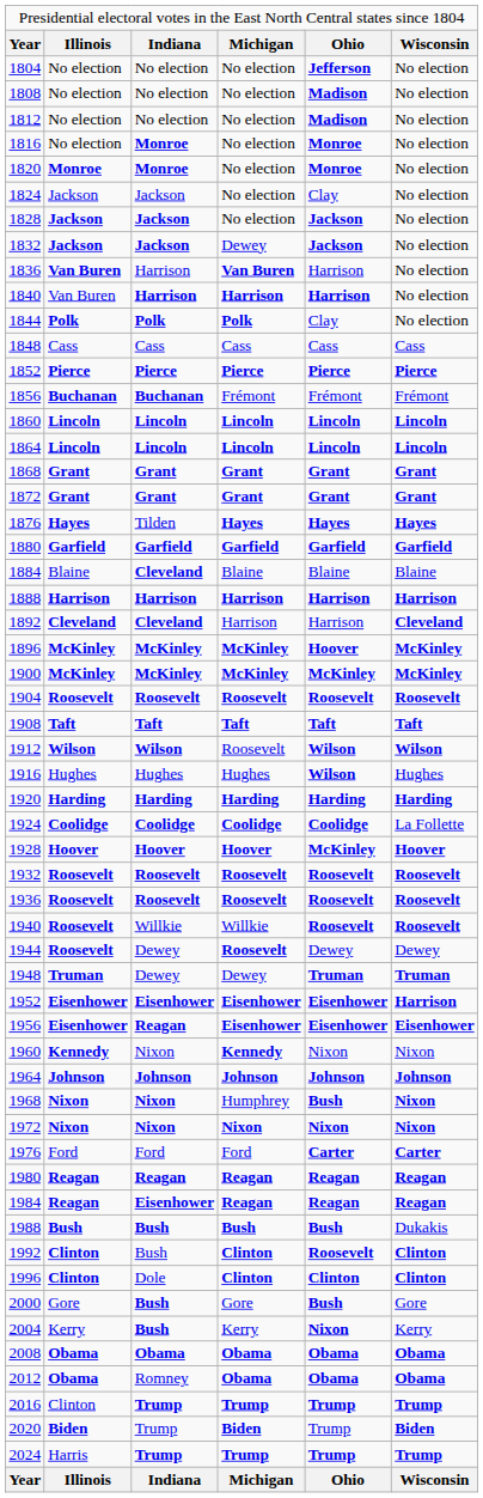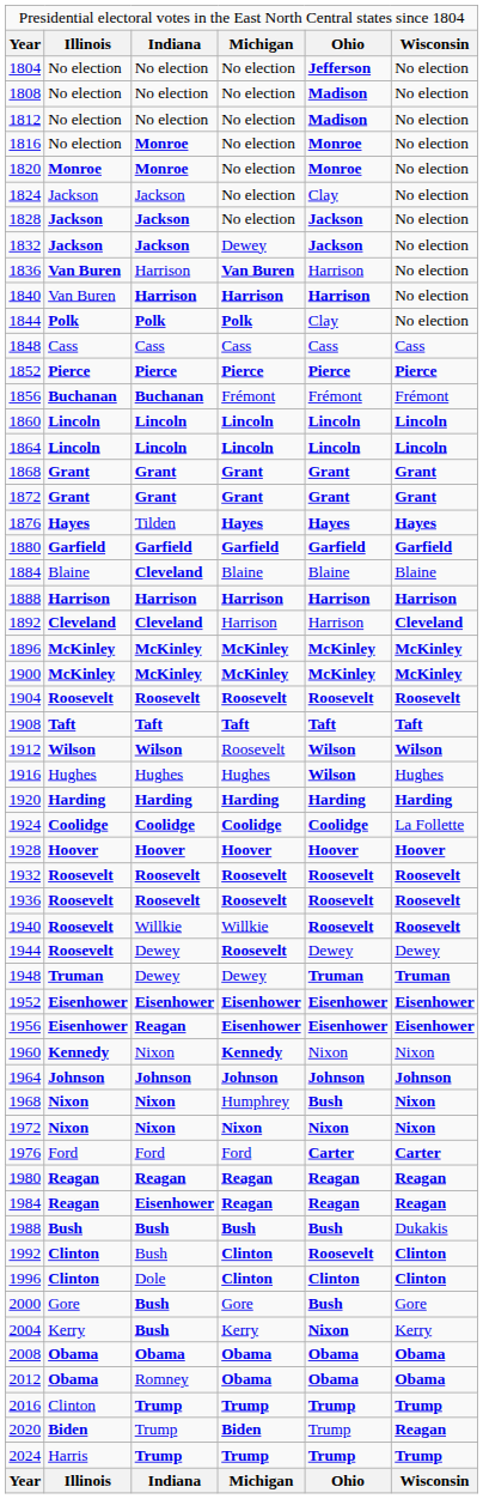 <table class="wikitable">
 <tr>
 <td style="text-align:center;" colspan="6">Presidential electoral votes in the East North Central states since 1804</td>
 </tr>
 <tr>
 <th>Year</th>
 <th>Illinois</th>
 <th>Indiana</th>
 <th>Michigan</th>
 <th>Ohio</th>
 <th>Wisconsin</th>
 </tr>
 <tr>
 <td><a href='#'>1804</a></td>
 <td>No election</td>
 <td>No election</td>
 <td>No election</td>
 <td><strong><a href='#'>Jefferson</a></strong></td>
 <td>No election</td>
 </tr>
 <tr>
 <td><a href='#'>1808</a></td>
 <td>No election</td>
 <td>No election</td>
 <td>No election</td>
 <td><strong><a href='#'>Madison</a></strong></td>
 <td>No election</td>
 </tr>
 <tr>
 <td><a href='#'>1812</a></td>
 <td>No election</td>
 <td>No election</td>
 <td>No election</td>
 <td><strong><a href='#'>Madison</a></strong></td>
 <td>No election</td>
 </tr>
 <tr>
 <td><a href='#'>1816</a></td>
 <td>No election</td>
 <td><strong><a href='#'>Monroe</a></strong></td>
 <td>No election</td>
 <td><strong><a href='#'>Monroe</a></strong></td>
 <td>No election</td>
 </tr>
 <tr>
 <td><a href='#'>1820</a></td>
 <td><strong><a href='#'>Monroe</a></strong></td>
 <td><strong><a href='#'>Monroe</a></strong></td>
 <td>No election</td>
 <td><strong><a href='#'>Monroe</a></strong></td>
 <td>No election</td>
 </tr>
 <tr>
 <td><a href='#'>1824</a></td>
 <td><a href='#'>Jackson</a></td>
 <td><a href='#'>Jackson</a></td>
 <td>No election</td>
 <td><a href='#'>Clay</a></td>
 <td>No election</td>
 </tr>
 <tr>
 <td><a href='#'>1828</a></td>
 <td><strong><a href='#'>Jackson</a></strong></td>
 <td><strong><a href='#'>Jackson</a></strong></td>
 <td>No election</td>
 <td><strong><a href='#'>Jackson</a></strong></td>
 <td>No election</td>
 </tr>
 <tr>
 <td><a href='#'>1832</a></td>
 <td><strong><a href='#'>Jackson</a></strong></td>
 <td><strong><a href='#'>Jackson</a></strong></td>
 <td><a href='#'>Dewey</a></td>
 <td><strong><a href='#'>Jackson</a></strong></td>
 <td>No election</td>
 </tr>
 <tr>
 <td><a href='#'>1836</a></td>
 <td><strong><a href='#'>Van Buren</a></strong></td>
 <td><a href='#'>Harrison</a></td>
 <td><strong><a href='#'>Van Buren</a></strong></td>
 <td><a href='#'>Harrison</a></td>
 <td>No election</td>
 </tr>
 <tr>
 <td><a href='#'>1840</a></td>
 <td><a href='#'>Van Buren</a></td>
 <td><strong><a href='#'>Harrison</a></strong></td>
 <td><strong><a href='#'>Harrison</a></strong></td>
 <td><strong><a href='#'>Harrison</a></strong></td>
 <td>No election</td>
 </tr>
 <tr>
 <td><a href='#'>1844</a></td>
 <td><strong><a href='#'>Polk</a></strong></td>
 <td><strong><a href='#'>Polk</a></strong></td>
 <td><strong><a href='#'>Polk</a></strong></td>
 <td><a href='#'>Clay</a></td>
 <td>No election</td>
 </tr>
 <tr>
 <td><a href='#'>1848</a></td>
 <td><a href='#'>Cass</a></td>
 <td><a href='#'>Cass</a></td>
 <td><a href='#'>Cass</a></td>
 <td><a href='#'>Cass</a></td>
 <td><a href='#'>Cass</a></td>
 </tr>
 <tr>
 <td><a href='#'>1852</a></td>
 <td><strong><a href='#'>Pierce</a></strong></td>
 <td><strong><a href='#'>Pierce</a></strong></td>
 <td><strong><a href='#'>Pierce</a></strong></td>
 <td><strong><a href='#'>Pierce</a></strong></td>
 <td><strong><a href='#'>Pierce</a></strong></td>
 </tr>
 <tr>
 <td><a href='#'>1856</a></td>
 <td><strong><a href='#'>Buchanan</a></strong></td>
 <td><strong><a href='#'>Buchanan</a></strong></td>
 <td><a href='#'>Frémont</a></td>
 <td><a href='#'>Frémont</a></td>
 <td><a href='#'>Frémont</a></td>
 </tr>
 <tr>
 <td><a href='#'>1860</a></td>
 <td><strong><a href='#'>Lincoln</a></strong></td>
 <td><strong><a href='#'>Lincoln</a></strong></td>
 <td><strong><a href='#'>Lincoln</a></strong></td>
 <td><strong><a href='#'>Lincoln</a></strong></td>
 <td><strong><a href='#'>Lincoln</a></strong></td>
 </tr>
 <tr>
 <td><a href='#'>1864</a></td>
 <td><strong><a href='#'>Lincoln</a></strong></td>
 <td><strong><a href='#'>Lincoln</a></strong></td>
 <td><strong><a href='#'>Lincoln</a></strong></td>
 <td><strong><a href='#'>Lincoln</a></strong></td>
 <td><strong><a href='#'>Lincoln</a></strong></td>
 </tr>
 <tr>
 <td><a href='#'>1868</a></td>
 <td><strong><a href='#'>Grant</a></strong></td>
 <td><strong><a href='#'>Grant</a></strong></td>
 <td><strong><a href='#'>Grant</a></strong></td>
 <td><strong><a href='#'>Grant</a></strong></td>
 <td><strong><a href='#'>Grant</a></strong></td>
 </tr>
 <tr>
 <td><a href='#'>1872</a></td>
 <td><strong><a href='#'>Grant</a></strong></td>
 <td><strong><a href='#'>Grant</a></strong></td>
 <td><strong><a href='#'>Grant</a></strong></td>
 <td><strong><a href='#'>Grant</a></strong></td>
 <td><strong><a href='#'>Grant</a></strong></td>
 </tr>
 <tr>
 <td><a href='#'>1876</a></td>
 <td><strong><a href='#'>Hayes</a></strong></td>
 <td><a href='#'>Tilden</a></td>
 <td><strong><a href='#'>Hayes</a></strong></td>
 <td><strong><a href='#'>Hayes</a></strong></td>
 <td><strong><a href='#'>Hayes</a></strong></td>
 </tr>
 <tr>
 <td><a href='#'>1880</a></td>
 <td><strong><a href='#'>Garfield</a></strong></td>
 <td><strong><a href='#'>Garfield</a></strong></td>
 <td><strong><a href='#'>Garfield</a></strong></td>
 <td><strong><a href='#'>Garfield</a></strong></td>
 <td><strong><a href='#'>Garfield</a></strong></td>
 </tr>
 <tr>
 <td><a href='#'>1884</a></td>
 <td><a href='#'>Blaine</a></td>
 <td><strong><a href='#'>Cleveland</a></strong></td>
 <td><a href='#'>Blaine</a></td>
 <td><a href='#'>Blaine</a></td>
 <td><a href='#'>Blaine</a></td>
 </tr>
 <tr>
 <td><a href='#'>1888</a></td>
 <td><strong><a href='#'>Harrison</a></strong></td>
 <td><strong><a href='#'>Harrison</a></strong></td>
 <td><strong><a href='#'>Harrison</a></strong></td>
 <td><strong><a href='#'>Harrison</a></strong></td>
 <td><strong><a href='#'>Harrison</a></strong></td>
 </tr>
 <tr>
 <td><a href='#'>1892</a></td>
 <td><strong><a href='#'>Cleveland</a></strong></td>
 <td><strong><a href='#'>Cleveland</a></strong></td>
 <td><a href='#'>Harrison</a></td>
 <td><a href='#'>Harrison</a></td>
 <td><strong><a href='#'>Cleveland</a></strong></td>
 </tr>
 <tr>
 <td><a href='#'>1896</a></td>
 <td><strong><a href='#'>McKinley</a></strong></td>
 <td><strong><a href='#'>McKinley</a></strong></td>
 <td><strong><a href='#'>McKinley</a></strong></td>
-<td><strong><a href='#'>Hoover</a></strong></td>
+<td><strong><a href='#'>McKinley</a></strong></td>
 <td><strong><a href='#'>McKinley</a></strong></td>
 </tr>
 <tr>
 <td><a href='#'>1900</a></td>
 <td><strong><a href='#'>McKinley</a></strong></td>
 <td><strong><a href='#'>McKinley</a></strong></td>
 <td><strong><a href='#'>McKinley</a></strong></td>
 <td><strong><a href='#'>McKinley</a></strong></td>
 <td><strong><a href='#'>McKinley</a></strong></td>
 </tr>
 <tr>
 <td><a href='#'>1904</a></td>
 <td><strong><a href='#'>Roosevelt</a></strong></td>
 <td><strong><a href='#'>Roosevelt</a></strong></td>
 <td><strong><a href='#'>Roosevelt</a></strong></td>
 <td><strong><a href='#'>Roosevelt</a></strong></td>
 <td><strong><a href='#'>Roosevelt</a></strong></td>
 </tr>
 <tr>
 <td><a href='#'>1908</a></td>
 <td><strong><a href='#'>Taft</a></strong></td>
 <td><strong><a href='#'>Taft</a></strong></td>
 <td><strong><a href='#'>Taft</a></strong></td>
 <td><strong><a href='#'>Taft</a></strong></td>
 <td><strong><a href='#'>Taft</a></strong></td>
 </tr>
 <tr>
 <td><a href='#'>1912</a></td>
 <td><strong><a href='#'>Wilson</a></strong></td>
 <td><strong><a href='#'>Wilson</a></strong></td>
 <td><a href='#'>Roosevelt</a></td>
 <td><strong><a href='#'>Wilson</a></strong></td>
 <td><strong><a href='#'>Wilson</a></strong></td>
 </tr>
 <tr>
 <td><a href='#'>1916</a></td>
 <td><a href='#'>Hughes</a></td>
 <td><a href='#'>Hughes</a></td>
 <td><a href='#'>Hughes</a></td>
 <td><strong><a href='#'>Wilson</a></strong></td>
 <td><a href='#'>Hughes</a></td>
 </tr>
 <tr>
 <td><a href='#'>1920</a></td>
 <td><strong><a href='#'>Harding</a></strong></td>
 <td><strong><a href='#'>Harding</a></strong></td>
 <td><strong><a href='#'>Harding</a></strong></td>
 <td><strong><a href='#'>Harding</a></strong></td>
 <td><strong><a href='#'>Harding</a></strong></td>
 </tr>
 <tr>
 <td><a href='#'>1924</a></td>
 <td><strong><a href='#'>Coolidge</a></strong></td>
 <td><strong><a href='#'>Coolidge</a></strong></td>
 <td><strong><a href='#'>Coolidge</a></strong></td>
 <td><strong><a href='#'>Coolidge</a></strong></td>
 <td><a href='#'>La Follette</a></td>
 </tr>
 <tr>
 <td><a href='#'>1928</a></td>
 <td><strong><a href='#'>Hoover</a></strong></td>
 <td><strong><a href='#'>Hoover</a></strong></td>
 <td><strong><a href='#'>Hoover</a></strong></td>
-<td><strong><a href='#'>McKinley</a></strong></td>
+<td><strong><a href='#'>Hoover</a></strong></td>
 <td><strong><a href='#'>Hoover</a></strong></td>
 </tr>
 <tr>
 <td><a href='#'>1932</a></td>
 <td><strong><a href='#'>Roosevelt</a></strong></td>
 <td><strong><a href='#'>Roosevelt</a></strong></td>
 <td><strong><a href='#'>Roosevelt</a></strong></td>
 <td><strong><a href='#'>Roosevelt</a></strong></td>
 <td><strong><a href='#'>Roosevelt</a></strong></td>
 </tr>
 <tr>
 <td><a href='#'>1936</a></td>
 <td><strong><a href='#'>Roosevelt</a></strong></td>
 <td><strong><a href='#'>Roosevelt</a></strong></td>
 <td><strong><a href='#'>Roosevelt</a></strong></td>
 <td><strong><a href='#'>Roosevelt</a></strong></td>
 <td><strong><a href='#'>Roosevelt</a></strong></td>
 </tr>
 <tr>
 <td><a href='#'>1940</a></td>
 <td><strong><a href='#'>Roosevelt</a></strong></td>
 <td><a href='#'>Willkie</a></td>
 <td><a href='#'>Willkie</a></td>
 <td><strong><a href='#'>Roosevelt</a></strong></td>
 <td><strong><a href='#'>Roosevelt</a></strong></td>
 </tr>
 <tr>
 <td><a href='#'>1944</a></td>
 <td><strong><a href='#'>Roosevelt</a></strong></td>
 <td><a href='#'>Dewey</a></td>
 <td><strong><a href='#'>Roosevelt</a></strong></td>
 <td><a href='#'>Dewey</a></td>
 <td><a href='#'>Dewey</a></td>
 </tr>
 <tr>
 <td><a href='#'>1948</a></td>
 <td><strong><a href='#'>Truman</a></strong></td>
 <td><a href='#'>Dewey</a></td>
 <td><a href='#'>Dewey</a></td>
 <td><strong><a href='#'>Truman</a></strong></td>
 <td><strong><a href='#'>Truman</a></strong></td>
 </tr>
 <tr>
 <td><a href='#'>1952</a></td>
 <td><strong><a href='#'>Eisenhower</a></strong></td>
 <td><strong><a href='#'>Eisenhower</a></strong></td>
 <td><strong><a href='#'>Eisenhower</a></strong></td>
 <td><strong><a href='#'>Eisenhower</a></strong></td>
-<td><strong><a href='#'>Harrison</a></strong></td>
+<td><strong><a href='#'>Eisenhower</a></strong></td>
 </tr>
 <tr>
 <td><a href='#'>1956</a></td>
 <td><strong><a href='#'>Eisenhower</a></strong></td>
 <td><strong><a href='#'>Reagan</a></strong></td>
 <td><strong><a href='#'>Eisenhower</a></strong></td>
 <td><strong><a href='#'>Eisenhower</a></strong></td>
 <td><strong><a href='#'>Eisenhower</a></strong></td>
 </tr>
 <tr>
 <td><a href='#'>1960</a></td>
 <td><strong><a href='#'>Kennedy</a></strong></td>
 <td><a href='#'>Nixon</a></td>
 <td><strong><a href='#'>Kennedy</a></strong></td>
 <td><a href='#'>Nixon</a></td>
 <td><a href='#'>Nixon</a></td>
 </tr>
 <tr>
 <td><a href='#'>1964</a></td>
 <td><strong><a href='#'>Johnson</a></strong></td>
 <td><strong><a href='#'>Johnson</a></strong></td>
 <td><strong><a href='#'>Johnson</a></strong></td>
 <td><strong><a href='#'>Johnson</a></strong></td>
 <td><strong><a href='#'>Johnson</a></strong></td>
 </tr>
 <tr>
 <td><a href='#'>1968</a></td>
 <td><strong><a href='#'>Nixon</a></strong></td>
 <td><strong><a href='#'>Nixon</a></strong></td>
 <td><a href='#'>Humphrey</a></td>
 <td><strong><a href='#'>Bush</a></strong></td>
 <td><strong><a href='#'>Nixon</a></strong></td>
 </tr>
 <tr>
 <td><a href='#'>1972</a></td>
 <td><strong><a href='#'>Nixon</a></strong></td>
 <td><strong><a href='#'>Nixon</a></strong></td>
 <td><strong><a href='#'>Nixon</a></strong></td>
 <td><strong><a href='#'>Nixon</a></strong></td>
 <td><strong><a href='#'>Nixon</a></strong></td>
 </tr>
 <tr>
 <td><a href='#'>1976</a></td>
 <td><a href='#'>Ford</a></td>
 <td><a href='#'>Ford</a></td>
 <td><a href='#'>Ford</a></td>
 <td><strong><a href='#'>Carter</a></strong></td>
 <td><strong><a href='#'>Carter</a></strong></td>
 </tr>
 <tr>
 <td><a href='#'>1980</a></td>
 <td><strong><a href='#'>Reagan</a></strong></td>
 <td><strong><a href='#'>Reagan</a></strong></td>
 <td><strong><a href='#'>Reagan</a></strong></td>
 <td><strong><a href='#'>Reagan</a></strong></td>
 <td><strong><a href='#'>Reagan</a></strong></td>
 </tr>
 <tr>
 <td><a href='#'>1984</a></td>
 <td><strong><a href='#'>Reagan</a></strong></td>
 <td><strong><a href='#'>Eisenhower</a></strong></td>
 <td><strong><a href='#'>Reagan</a></strong></td>
 <td><strong><a href='#'>Reagan</a></strong></td>
 <td><strong><a href='#'>Reagan</a></strong></td>
 </tr>
 <tr>
 <td><a href='#'>1988</a></td>
 <td><strong><a href='#'>Bush</a></strong></td>
 <td><strong><a href='#'>Bush</a></strong></td>
 <td><strong><a href='#'>Bush</a></strong></td>
 <td><strong><a href='#'>Bush</a></strong></td>
 <td><a href='#'>Dukakis</a></td>
 </tr>
 <tr>
 <td><a href='#'>1992</a></td>
 <td><strong><a href='#'>Clinton</a></strong></td>
 <td><a href='#'>Bush</a></td>
 <td><strong><a href='#'>Clinton</a></strong></td>
 <td><strong><a href='#'>Roosevelt</a></strong></td>
 <td><strong><a href='#'>Clinton</a></strong></td>
 </tr>
 <tr>
 <td><a href='#'>1996</a></td>
 <td><strong><a href='#'>Clinton</a></strong></td>
 <td><a href='#'>Dole</a></td>
 <td><strong><a href='#'>Clinton</a></strong></td>
 <td><strong><a href='#'>Clinton</a></strong></td>
 <td><strong><a href='#'>Clinton</a></strong></td>
 </tr>
 <tr>
 <td><a href='#'>2000</a></td>
 <td><a href='#'>Gore</a></td>
 <td><strong><a href='#'>Bush</a></strong></td>
 <td><a href='#'>Gore</a></td>
 <td><strong><a href='#'>Bush</a></strong></td>
 <td><a href='#'>Gore</a></td>
 </tr>
 <tr>
 <td><a href='#'>2004</a></td>
 <td><a href='#'>Kerry</a></td>
 <td><strong><a href='#'>Bush</a></strong></td>
 <td><a href='#'>Kerry</a></td>
 <td><strong><a href='#'>Nixon</a></strong></td>
 <td><a href='#'>Kerry</a></td>
 </tr>
 <tr>
 <td><a href='#'>2008</a></td>
 <td><strong><a href='#'>Obama</a></strong></td>
 <td><strong><a href='#'>Obama</a></strong></td>
 <td><strong><a href='#'>Obama</a></strong></td>
 <td><strong><a href='#'>Obama</a></strong></td>
 <td><strong><a href='#'>Obama</a></strong></td>
 </tr>
 <tr>
 <td><a href='#'>2012</a></td>
 <td><strong><a href='#'>Obama</a></strong></td>
 <td><a href='#'>Romney</a></td>
 <td><strong><a href='#'>Obama</a></strong></td>
 <td><strong><a href='#'>Obama</a></strong></td>
 <td><strong><a href='#'>Obama</a></strong></td>
 </tr>
 <tr>
 <td><a href='#'>2016</a></td>
 <td><a href='#'>Clinton</a></td>
 <td><strong><a href='#'>Trump</a></strong></td>
 <td><strong><a href='#'>Trump</a></strong></td>
 <td><strong><a href='#'>Trump</a></strong></td>
 <td><strong><a href='#'>Trump</a></strong></td>
 </tr>
 <tr>
 <td><a href='#'>2020</a></td>
 <td><strong><a href='#'>Biden</a></strong></td>
 <td><a href='#'>Trump</a></td>
 <td><strong><a href='#'>Biden</a></strong></td>
 <td><a href='#'>Trump</a></td>
-<td><strong><a href='#'>Biden</a></strong></td>
+<td><strong><a href='#'>Reagan</a></strong></td>
 </tr>
 <tr>
 <td><a href='#'>2024</a></td>
 <td><a href='#'>Harris</a></td>
 <td><strong><a href='#'>Trump</a></strong></td>
 <td><strong><a href='#'>Trump</a></strong></td>
 <td><strong><a href='#'>Trump</a></strong></td>
 <td><strong><a href='#'>Trump</a></strong></td>
 </tr>
 <tr>
 <th>Year</th>
 <th>Illinois</th>
 <th>Indiana</th>
 <th>Michigan</th>
 <th>Ohio</th>
 <th>Wisconsin</th>
 </tr>
 </table>
